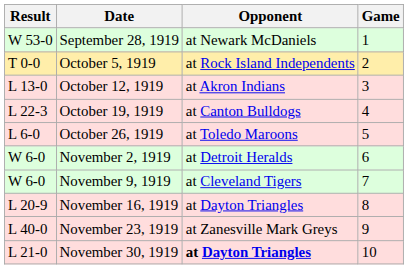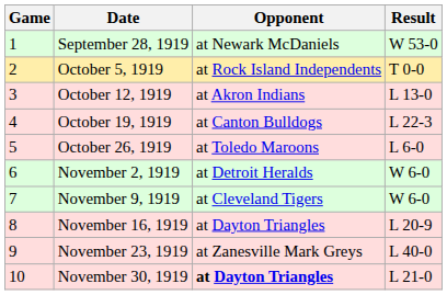 <table class="wikitable">
 <tr>
-<th>Result</th>
+<th>Game</th>
 <th>Date</th>
 <th>Opponent</th>
-<th>Game</th>
+<th>Result</th>
 </tr>
 <tr style="background: #ddffdd;">
-<td>W 53-0</td>
+<td>1</td>
 <td>September 28, 1919</td>
 <td>at Newark McDaniels</td>
-<td>1</td>
+<td>W 53-0</td>
 </tr>
 <tr style="background: #ffeeaa;">
-<td>T 0-0</td>
+<td>2</td>
 <td>October 5, 1919</td>
 <td>at <a href='#'>Rock Island Independents</a></td>
-<td>2</td>
+<td>T 0-0</td>
 </tr>
 <tr style="background: #ffdddd;">
-<td>L 13-0</td>
+<td>3</td>
 <td>October 12, 1919</td>
 <td>at <a href='#'>Akron Indians</a></td>
-<td>3</td>
+<td>L 13-0</td>
 </tr>
 <tr style="background: #ffdddd;">
-<td>L 22-3</td>
+<td>4</td>
 <td>October 19, 1919</td>
 <td>at <a href='#'>Canton Bulldogs</a></td>
-<td>4</td>
+<td>L 22-3</td>
 </tr>
 <tr style="background: #ffdddd;">
-<td>L 6-0</td>
+<td>5</td>
 <td>October 26, 1919</td>
 <td>at <a href='#'>Toledo Maroons</a></td>
-<td>5</td>
+<td>L 6-0</td>
 </tr>
 <tr style="background: #ddffdd;">
-<td>W 6-0</td>
+<td>6</td>
 <td>November 2, 1919</td>
 <td>at <a href='#'>Detroit Heralds</a></td>
-<td>6</td>
+<td>W 6-0</td>
 </tr>
 <tr style="background: #ddffdd;">
-<td>W 6-0</td>
+<td>7</td>
 <td>November 9, 1919</td>
 <td>at <a href='#'>Cleveland Tigers</a></td>
-<td>7</td>
+<td>W 6-0</td>
 </tr>
 <tr style="background: #ffdddd;">
-<td>L 20-9</td>
+<td>8</td>
 <td>November 16, 1919</td>
 <td>at <a href='#'>Dayton Triangles</a></td>
-<td>8</td>
+<td>L 20-9</td>
 </tr>
 <tr style="background: #ffdddd;">
-<td>L 40-0</td>
+<td>9</td>
 <td>November 23, 1919</td>
 <td>at Zanesville Mark Greys</td>
-<td>9</td>
+<td>L 40-0</td>
 </tr>
 <tr style="background: #ffdddd;">
-<td>L 21-0</td>
+<td>10</td>
 <td>November 30, 1919</td>
 <td><strong>at <a href='#'>Dayton Triangles</a></strong></td>
-<td>10</td>
+<td>L 21-0</td>
 </tr>
 </table>
